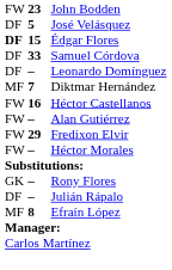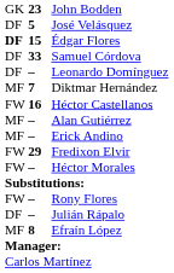 <table style = "font-size: 90%" cellspacing = "0" cellpadding = "0">
 <tr>
 <td colspan = 4></td>
 </tr>
 <tr>
 <th style="width:25px;"></th>
 <th style="width:25px;"></th>
 </tr>
 <tr>
-<td>FW</td>
+<td>GK</td>
 <td><strong>23</strong></td>
 <td> <a href='#'>John Bodden</a></td>
 <td></td>
 <td></td>
 </tr>
 <tr>
 <td>DF</td>
 <td><strong>5</strong></td>
 <td> <a href='#'>José Velásquez</a></td>
 </tr>
 <tr>
 <td><strong>DF</strong></td>
 <td><strong>15</strong></td>
 <td> <a href='#'>Édgar Flores</a></td>
 </tr>
 <tr>
 <td>DF</td>
 <td><strong>33</strong></td>
 <td> <a href='#'>Samuel Córdova</a></td>
 </tr>
 <tr>
 <td>DF</td>
 <td><strong>–</strong></td>
 <td> <a href='#'>Leonardo Domínguez</a></td>
 </tr>
 <tr>
 <td>MF</td>
 <td><strong>7</strong></td>
 <td> Diktmar Hernández</td>
 </tr>
 <tr>
 <td>FW</td>
 <td><strong>16</strong></td>
 <td> <a href='#'>Héctor Castellanos</a></td>
 <td></td>
 <td></td>
 </tr>
 <tr>
-<td>FW</td>
+<td>MF</td>
 <td><strong>–</strong></td>
 <td> <a href='#'>Alan Gutiérrez</a></td>
+<td></td>
+<td></td>
+<td></td>
+<td></td>
+</tr>
+<tr>
+<td>MF</td>
+<td><strong>–</strong></td>
+<td> <a href='#'>Erick Andino</a></td>
 <td></td>
 <td></td>
 <td></td>
 <td></td>
 </tr>
 <tr>
 <td>FW</td>
 <td><strong>29</strong></td>
 <td> <a href='#'>Fredixon Elvir</a></td>
 <td></td>
 <td></td>
 </tr>
 <tr>
 <td>FW</td>
 <td><strong>–</strong></td>
 <td> <a href='#'>Héctor Morales</a></td>
 <td></td>
 <td></td>
 </tr>
 <tr>
 <td colspan = 3><strong>Substitutions:</strong></td>
 </tr>
 <tr>
-<td>GK</td>
+<td>FW</td>
 <td><strong>–</strong></td>
 <td> <a href='#'>Rony Flores</a></td>
 <td></td>
 <td></td>
 </tr>
 <tr>
 <td>DF</td>
 <td><strong>–</strong></td>
 <td> <a href='#'>Julián Rápalo</a></td>
 <td></td>
 <td></td>
 </tr>
 <tr>
 <td>MF</td>
 <td><strong>8</strong></td>
 <td> <a href='#'>Efraín López</a></td>
 <td></td>
 <td></td>
 </tr>
 <tr>
 <td colspan = 3><strong>Manager:</strong></td>
 </tr>
 <tr>
 <td colspan = 3> <a href='#'>Carlos Martínez</a></td>
 </tr>
 </table>
